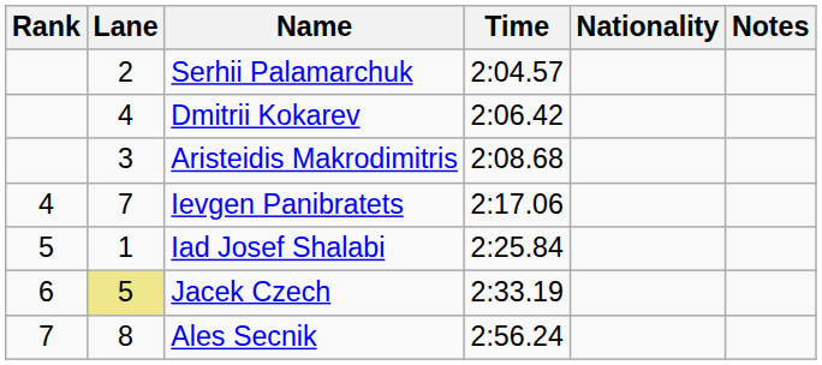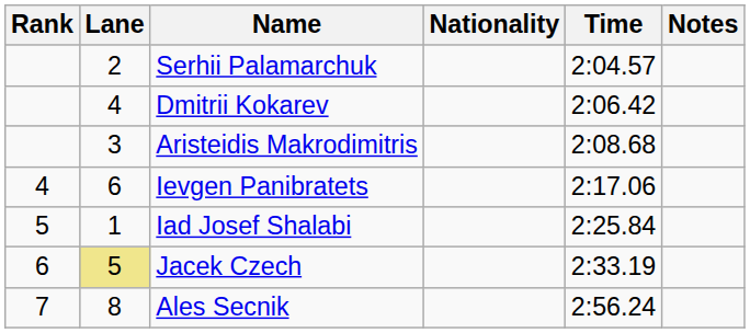 <table class="wikitable sortable" style="text-align:center">
 <tr>
 <th>Rank</th>
 <th>Lane</th>
 <th>Name</th>
+<th>Nationality</th>
 <th>Time</th>
-<th>Nationality</th>
 <th>Notes</th>
 </tr>
 <tr>
 <td></td>
 <td>2</td>
 <td align=left><a href='#'>Serhii Palamarchuk</a></td>
+<td align=left></td>
 <td>2:04.57</td>
-<td align=left></td>
 <td></td>
 </tr>
 <tr>
 <td></td>
 <td>4</td>
 <td align=left><a href='#'>Dmitrii Kokarev</a></td>
+<td align=left></td>
 <td>2:06.42</td>
-<td align=left></td>
 <td></td>
 </tr>
 <tr>
 <td></td>
 <td>3</td>
 <td align=left><a href='#'>Aristeidis Makrodimitris</a></td>
+<td align=left></td>
 <td>2:08.68</td>
-<td align=left></td>
 <td></td>
 </tr>
 <tr>
 <td>4</td>
-<td>7</td>
+<td>6</td>
 <td align=left><a href='#'>Ievgen Panibratets</a></td>
+<td align=left></td>
 <td>2:17.06</td>
-<td align=left></td>
 <td></td>
 </tr>
 <tr>
 <td>5</td>
 <td>1</td>
 <td align=left><a href='#'>Iad Josef Shalabi</a></td>
+<td align=left></td>
 <td>2:25.84</td>
-<td align=left></td>
 <td></td>
 </tr>
 <tr>
 <td>6</td>
 <td style="background: khaki;">5</td>
 <td align=left><a href='#'>Jacek Czech</a></td>
+<td align=left></td>
 <td>2:33.19</td>
-<td align=left></td>
 <td></td>
 </tr>
 <tr>
 <td>7</td>
 <td>8</td>
 <td align=left><a href='#'>Ales Secnik</a></td>
+<td align=left></td>
 <td>2:56.24</td>
-<td align=left></td>
 <td></td>
 </tr>
 </table>
